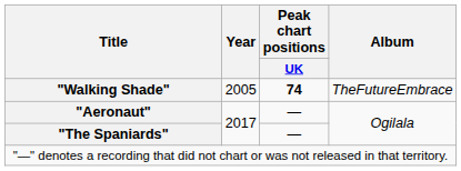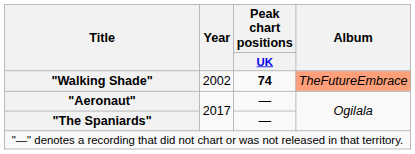 <table class="wikitable plainrowheaders" style="text-align:center;">
 <tr>
 <th scope="col" rowspan="2" style="width:15em;">Title</th>
 <th scope="col" rowspan="2">Year</th>
 <th scope="col">Peak chart positions</th>
 <th scope="col" rowspan="2">Album</th>
 </tr>
 <tr>
 <th scope="col" style="width:3em;font-size:90%;"><a href='#'>UK</a><br></th>
 </tr>
 <tr>
 <th scope="row">"Walking Shade"</th>
-<td>2005</td>
+<td>2002</td>
 <td><strong>74</strong></td>
-<td><em>TheFutureEmbrace</em></td>
+<td style="background: lightsalmon;"><em>TheFutureEmbrace</em></td>
 </tr>
 <tr>
 <th scope="row">"Aeronaut"</th>
 <td rowspan="2">2017</td>
 <td>—</td>
 <td rowspan="2"><em>Ogilala</em></td>
 </tr>
 <tr>
 <th scope="row">"The Spaniards"</th>
 <td>—</td>
 </tr>
 <tr>
 <td colspan="20" style="font-size:90%">"—" denotes a recording that did not chart or was not released in that territory.</td>
 </tr>
 </table>
